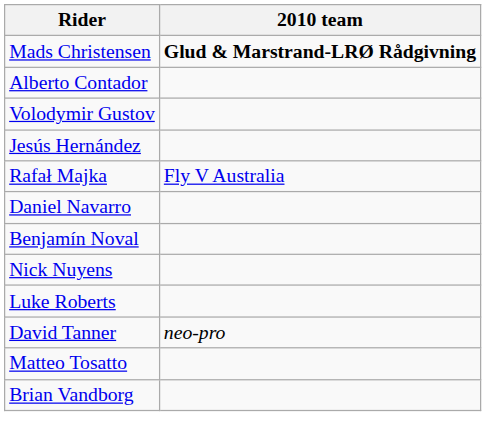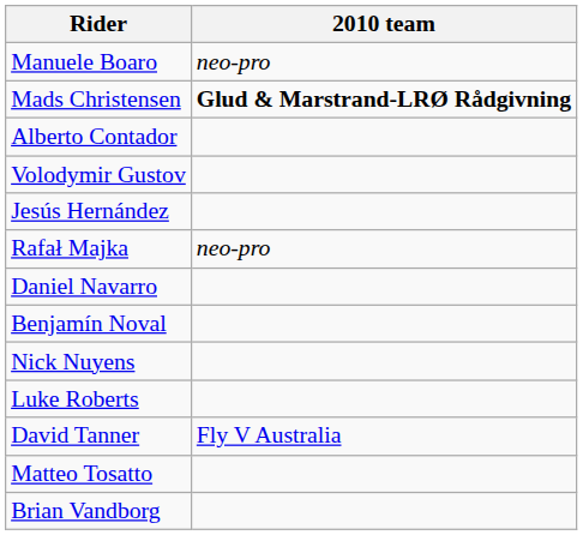 <table class="wikitable">
 <tr>
 <th>Rider</th>
 <th>2010 team</th>
+</tr>
+<tr>
+<td><a href='#'>Manuele Boaro</a></td>
+<td><em>neo-pro</em></td>
 </tr>
 <tr>
 <td><a href='#'>Mads Christensen</a></td>
 <td><strong>Glud & Marstrand-LRØ Rådgivning</strong></td>
 </tr>
 <tr>
 <td><a href='#'>Alberto Contador</a></td>
 <td></td>
 </tr>
 <tr>
 <td><a href='#'>Volodymir Gustov</a></td>
 <td></td>
 </tr>
 <tr>
 <td><a href='#'>Jesús Hernández</a></td>
 <td></td>
 </tr>
 <tr>
 <td><a href='#'>Rafał Majka</a></td>
-<td><a href='#'>Fly V Australia</a></td>
+<td><em>neo-pro</em></td>
 </tr>
 <tr>
 <td><a href='#'>Daniel Navarro</a></td>
 <td></td>
 </tr>
 <tr>
 <td><a href='#'>Benjamín Noval</a></td>
 <td></td>
 </tr>
 <tr>
 <td><a href='#'>Nick Nuyens</a></td>
 <td></td>
 </tr>
 <tr>
 <td><a href='#'>Luke Roberts</a></td>
 <td></td>
 </tr>
 <tr>
 <td><a href='#'>David Tanner</a></td>
-<td><em>neo-pro</em></td>
+<td><a href='#'>Fly V Australia</a></td>
 </tr>
 <tr>
 <td><a href='#'>Matteo Tosatto</a></td>
 <td></td>
 </tr>
 <tr>
 <td><a href='#'>Brian Vandborg</a></td>
 <td></td>
 </tr>
 </table>
